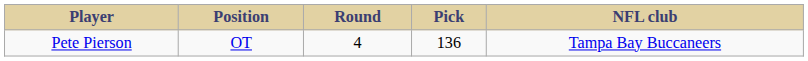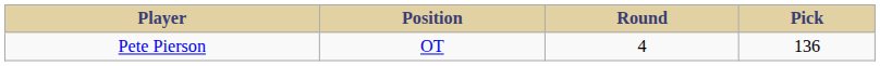 <table class="wikitable" style="width:50%;">
 <tr style="text-align:center; background:#e2d2a3; color:#3b3e72;">
 <td><strong>Player</strong></td>
 <td><strong>Position</strong></td>
 <td><strong>Round</strong></td>
 <td><strong>Pick</strong></td>
-<td><strong>NFL club</strong></td>
 </tr>
 <tr style="text-align:center;" bgcolor="">
 <td><a href='#'>Pete Pierson</a></td>
 <td><a href='#'>OT</a></td>
 <td>4</td>
 <td>136</td>
-<td><a href='#'>Tampa Bay Buccaneers</a></td>
 </tr>
 </table>
